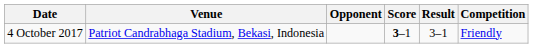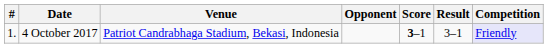 <table class="wikitable">
 <tr>
+<th>#</th>
 <th>Date</th>
 <th>Venue</th>
 <th>Opponent</th>
 <th>Score</th>
 <th>Result</th>
 <th>Competition</th>
 </tr>
 <tr>
+<td>1.</td>
 <td>4 October 2017</td>
 <td><a href='#'>Patriot Candrabhaga Stadium</a>, <a href='#'>Bekasi</a>, Indonesia</td>
 <td></td>
 <td align=center><strong>3</strong>–1</td>
 <td align=center>3–1</td>
-<td><a href='#'>Friendly</a></td>
+<td style="background: lavender;"><a href='#'>Friendly</a></td>
 </tr>
 </table>
